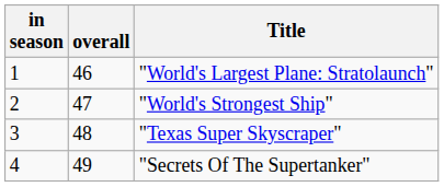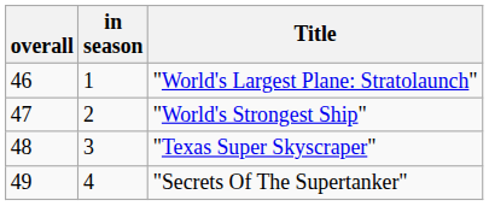 <table class="wikitable">
 <tr>
+<th><br>overall</th>
 <th> in<br>season</th>
-<th><br>overall</th>
 <th>Title</th>
 </tr>
 <tr>
+<td>46</td>
 <td>1</td>
-<td>46</td>
 <td>"<a href='#'>World's Largest Plane: Stratolaunch</a>"</td>
 </tr>
 <tr>
+<td>47</td>
 <td>2</td>
-<td>47</td>
 <td>"<a href='#'>World's Strongest Ship</a>"</td>
 </tr>
 <tr>
+<td>48</td>
 <td>3</td>
-<td>48</td>
 <td>"<a href='#'>Texas Super Skyscraper</a>"</td>
 </tr>
 <tr>
+<td>49</td>
 <td>4</td>
-<td>49</td>
 <td>"Secrets Of The Supertanker"</td>
 </tr>
 </table>
